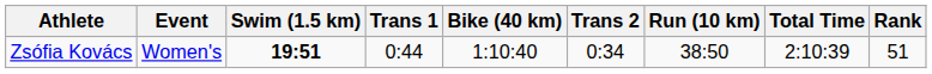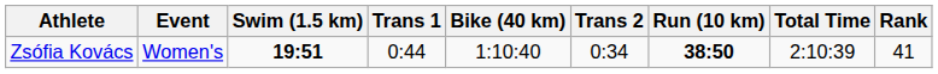 <table class=wikitable style="font-size:90%;">
 <tr>
 <th>Athlete</th>
 <th>Event</th>
 <th>Swim (1.5 km)</th>
 <th>Trans 1</th>
 <th>Bike (40 km)</th>
 <th>Trans 2</th>
 <th>Run (10 km)</th>
 <th>Total Time</th>
 <th>Rank</th>
 </tr>
 <tr align=center>
 <td align=left><a href='#'>Zsófia Kovács</a></td>
 <td align=left><a href='#'>Women's</a></td>
 <td><strong>19:51</strong></td>
 <td>0:44</td>
 <td>1:10:40</td>
 <td>0:34</td>
-<td>38:50</td>
+<td><strong>38:50</strong></td>
 <td>2:10:39</td>
-<td>51</td>
+<td>41</td>
 </tr>
 </table>
